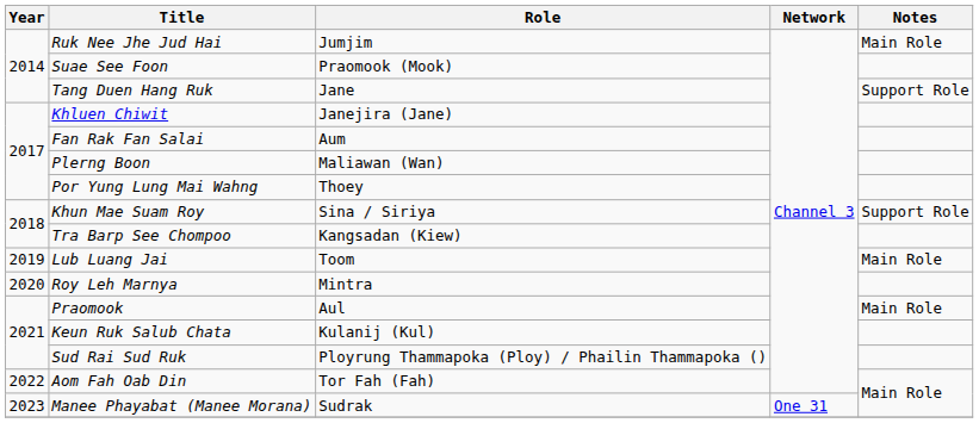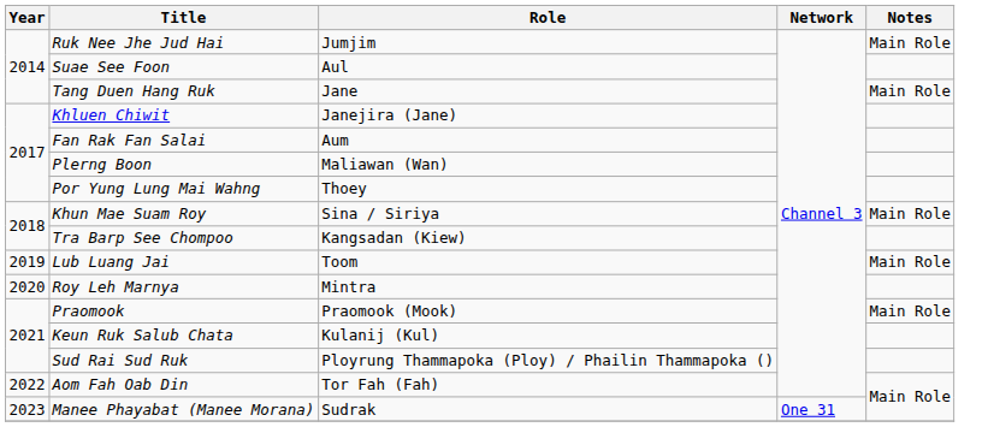 <table class="wikitable sortable">
 <tr>
 <th>Year</th>
 <th>Title</th>
 <th>Role</th>
 <th>Network</th>
 <th class="unsortable">Notes</th>
 </tr>
 <tr>
 <td rowspan="3">2014</td>
 <td><em> Ruk Nee Jhe Jud Hai </em></td>
 <td>Jumjim</td>
 <td rowspan="15"><a href='#'>Channel 3</a></td>
 <td>Main Role</td>
 </tr>
 <tr>
 <td><em> Suae See Foon </em></td>
-<td>Praomook (Mook)</td>
+<td>Aul</td>
 <td></td>
 </tr>
 <tr>
 <td><em> Tang Duen Hang Ruk </em></td>
 <td>Jane</td>
-<td>Support Role</td>
+<td>Main Role</td>
 </tr>
 <tr>
 <td rowspan="4">2017</td>
 <td><em><a href='#'>Khluen Chiwit</a></em></td>
 <td>Janejira (Jane)</td>
 <td></td>
 </tr>
 <tr>
 <td><em> Fan Rak Fan Salai </em></td>
 <td>Aum</td>
 <td></td>
 </tr>
 <tr>
 <td><em> Plerng Boon </em></td>
 <td>Maliawan (Wan)</td>
 <td></td>
 </tr>
 <tr>
 <td><em> Por Yung Lung Mai Wahng </em></td>
 <td>Thoey</td>
 <td></td>
 </tr>
 <tr>
 <td rowspan="2">2018</td>
 <td><em> Khun Mae Suam Roy </em></td>
 <td>Sina / Siriya</td>
-<td>Support Role</td>
+<td>Main Role</td>
 </tr>
 <tr>
 <td><em> Tra Barp See Chompoo </em></td>
 <td>Kangsadan (Kiew)</td>
 <td></td>
 </tr>
 <tr>
 <td>2019</td>
 <td><em> Lub Luang Jai </em></td>
 <td>Toom</td>
 <td>Main Role</td>
 </tr>
 <tr>
 <td>2020</td>
 <td><em> Roy Leh Marnya </em></td>
 <td>Mintra</td>
 <td></td>
 </tr>
 <tr>
 <td rowspan="3">2021</td>
 <td><em> Praomook </em></td>
-<td>Aul</td>
+<td>Praomook (Mook)</td>
 <td>Main Role</td>
 </tr>
 <tr>
 <td><em> Keun Ruk Salub Chata </em></td>
 <td>Kulanij (Kul)</td>
 <td></td>
 </tr>
 <tr>
 <td><em> Sud Rai Sud Ruk </em></td>
 <td>Ployrung Thammapoka (Ploy) / Phailin Thammapoka ()</td>
 <td></td>
 </tr>
 <tr>
 <td rowspan="1">2022</td>
 <td><em>Aom Fah Oab Din</em></td>
 <td>Tor Fah (Fah)</td>
 <td rowspan="2">Main Role</td>
 </tr>
 <tr>
 <td rowspan="1">2023</td>
 <td><em>Manee Phayabat (Manee Morana)</em></td>
 <td>Sudrak</td>
 <td><a href='#'>One 31</a></td>
 </tr>
 <tr>
 </tr>
 </table>
